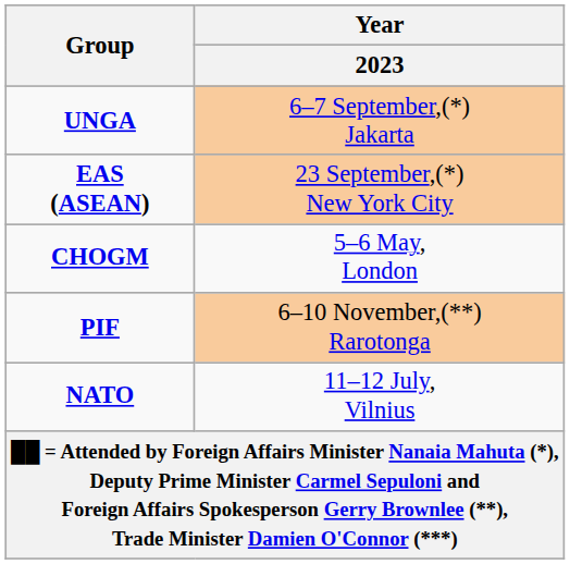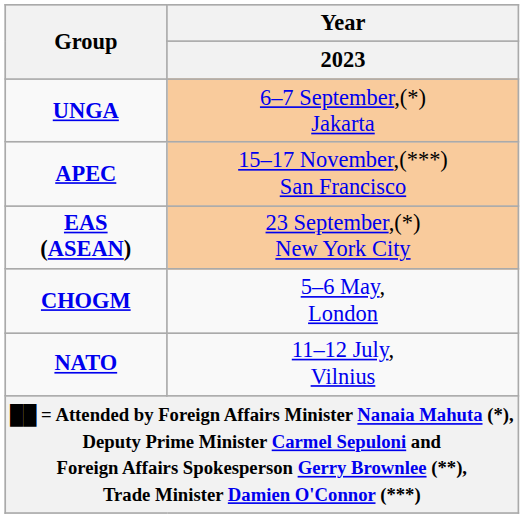 <table class="wikitable" style="margin:1em auto; font-size:85%; text-align:center;">
 <tr>
 <th rowspan="2">Group</th>
 <th colspan="1">Year</th>
 </tr>
 <tr>
 <th>2023</th>
 </tr>
 <tr>
 <td><strong><a href='#'>UNGA</a></strong></td>
 <td style="background:#f9cb9c;"><a href='#'>6–7 September</a>,(*)<br> <a href='#'>Jakarta</a></td>
 </tr>
 <tr>
+<td><strong><a href='#'>APEC</a></strong></td>
+<td style="background:#f9cb9c;"><a href='#'>15–17 November</a>,(***)<br> <a href='#'>San Francisco</a></td>
+</tr>
+<tr>
 <td><strong><a href='#'>EAS</a><br>(<a href='#'>ASEAN</a>)</strong></td>
 <td style="background:#f9cb9c;"><a href='#'>23 September</a>,(*)<br> <a href='#'>New York City</a></td>
 </tr>
 <tr>
 <td><strong><a href='#'>CHOGM</a></strong></td>
 <td><a href='#'>5–6 May</a>,<br> <a href='#'>London</a></td>
-</tr>
-<tr>
-<td><strong><a href='#'>PIF</a></strong></td>
-<td style="background:#f9cb9c;">6–10 November,(**)<br> <a href='#'>Rarotonga</a></td>
 </tr>
 <tr>
 <td><strong><a href='#'>NATO</a></strong></td>
 <td><a href='#'>11–12 July</a>,<br> <a href='#'>Vilnius</a></td>
 </tr>
 <tr>
 <th colspan="2"><small><span>██</span> = Attended by Foreign Affairs Minister <a href='#'>Nanaia Mahuta</a> (*),<br>Deputy Prime Minister <a href='#'>Carmel Sepuloni</a> and<br>Foreign Affairs Spokesperson <a href='#'>Gerry Brownlee</a> (**),<br>Trade Minister <a href='#'>Damien O'Connor</a> (***)</small></th>
 </tr>
 </table>
